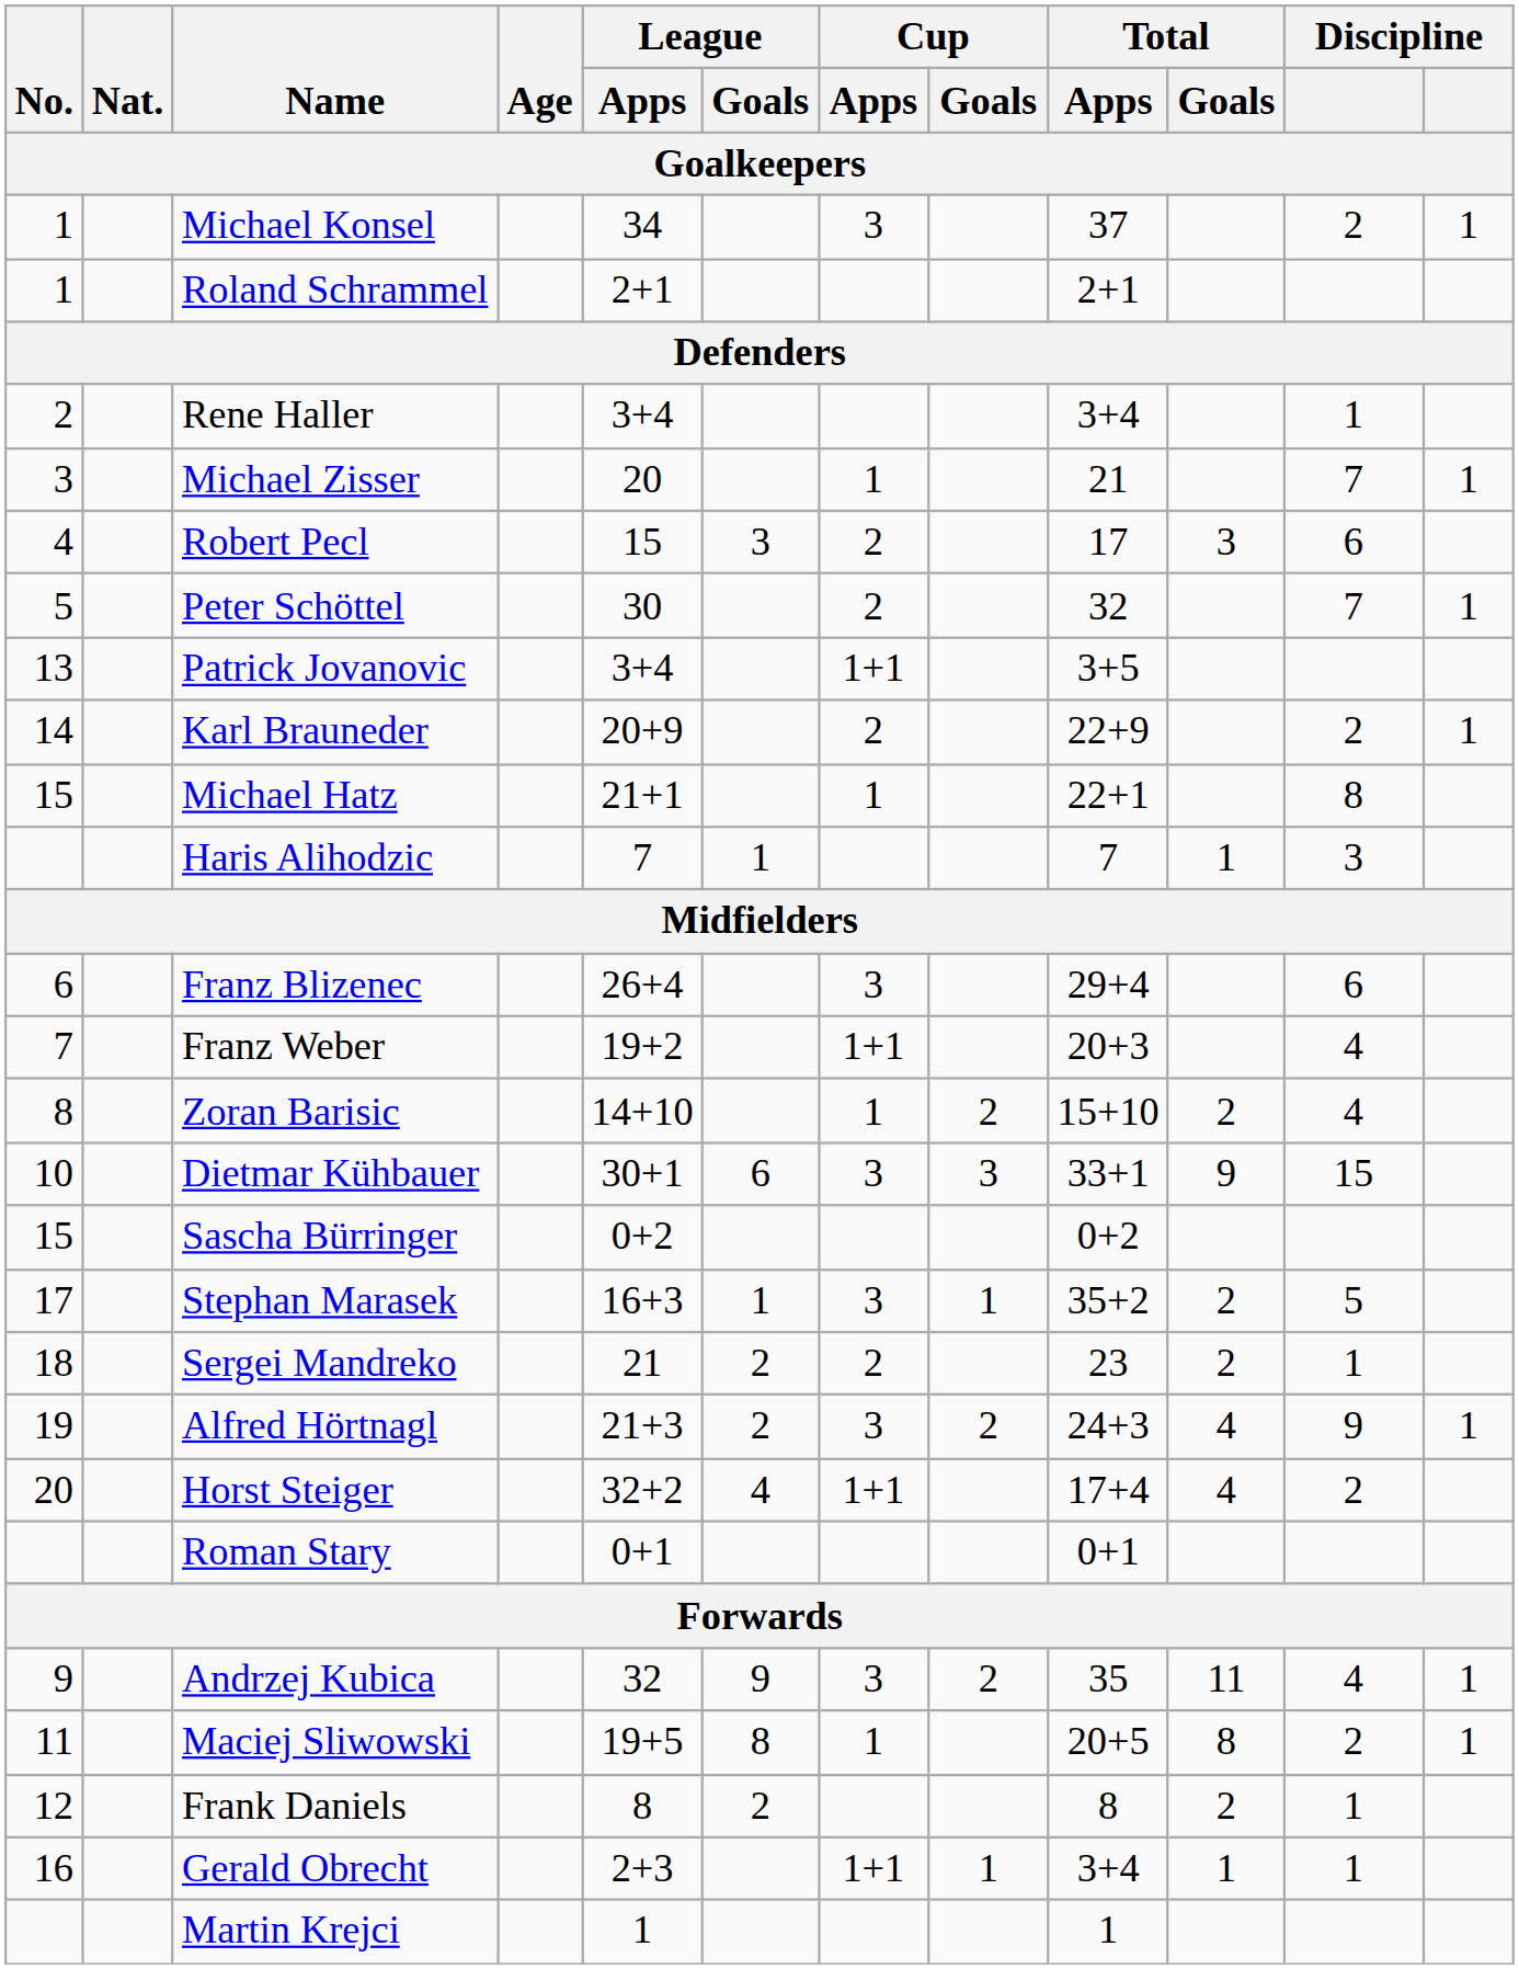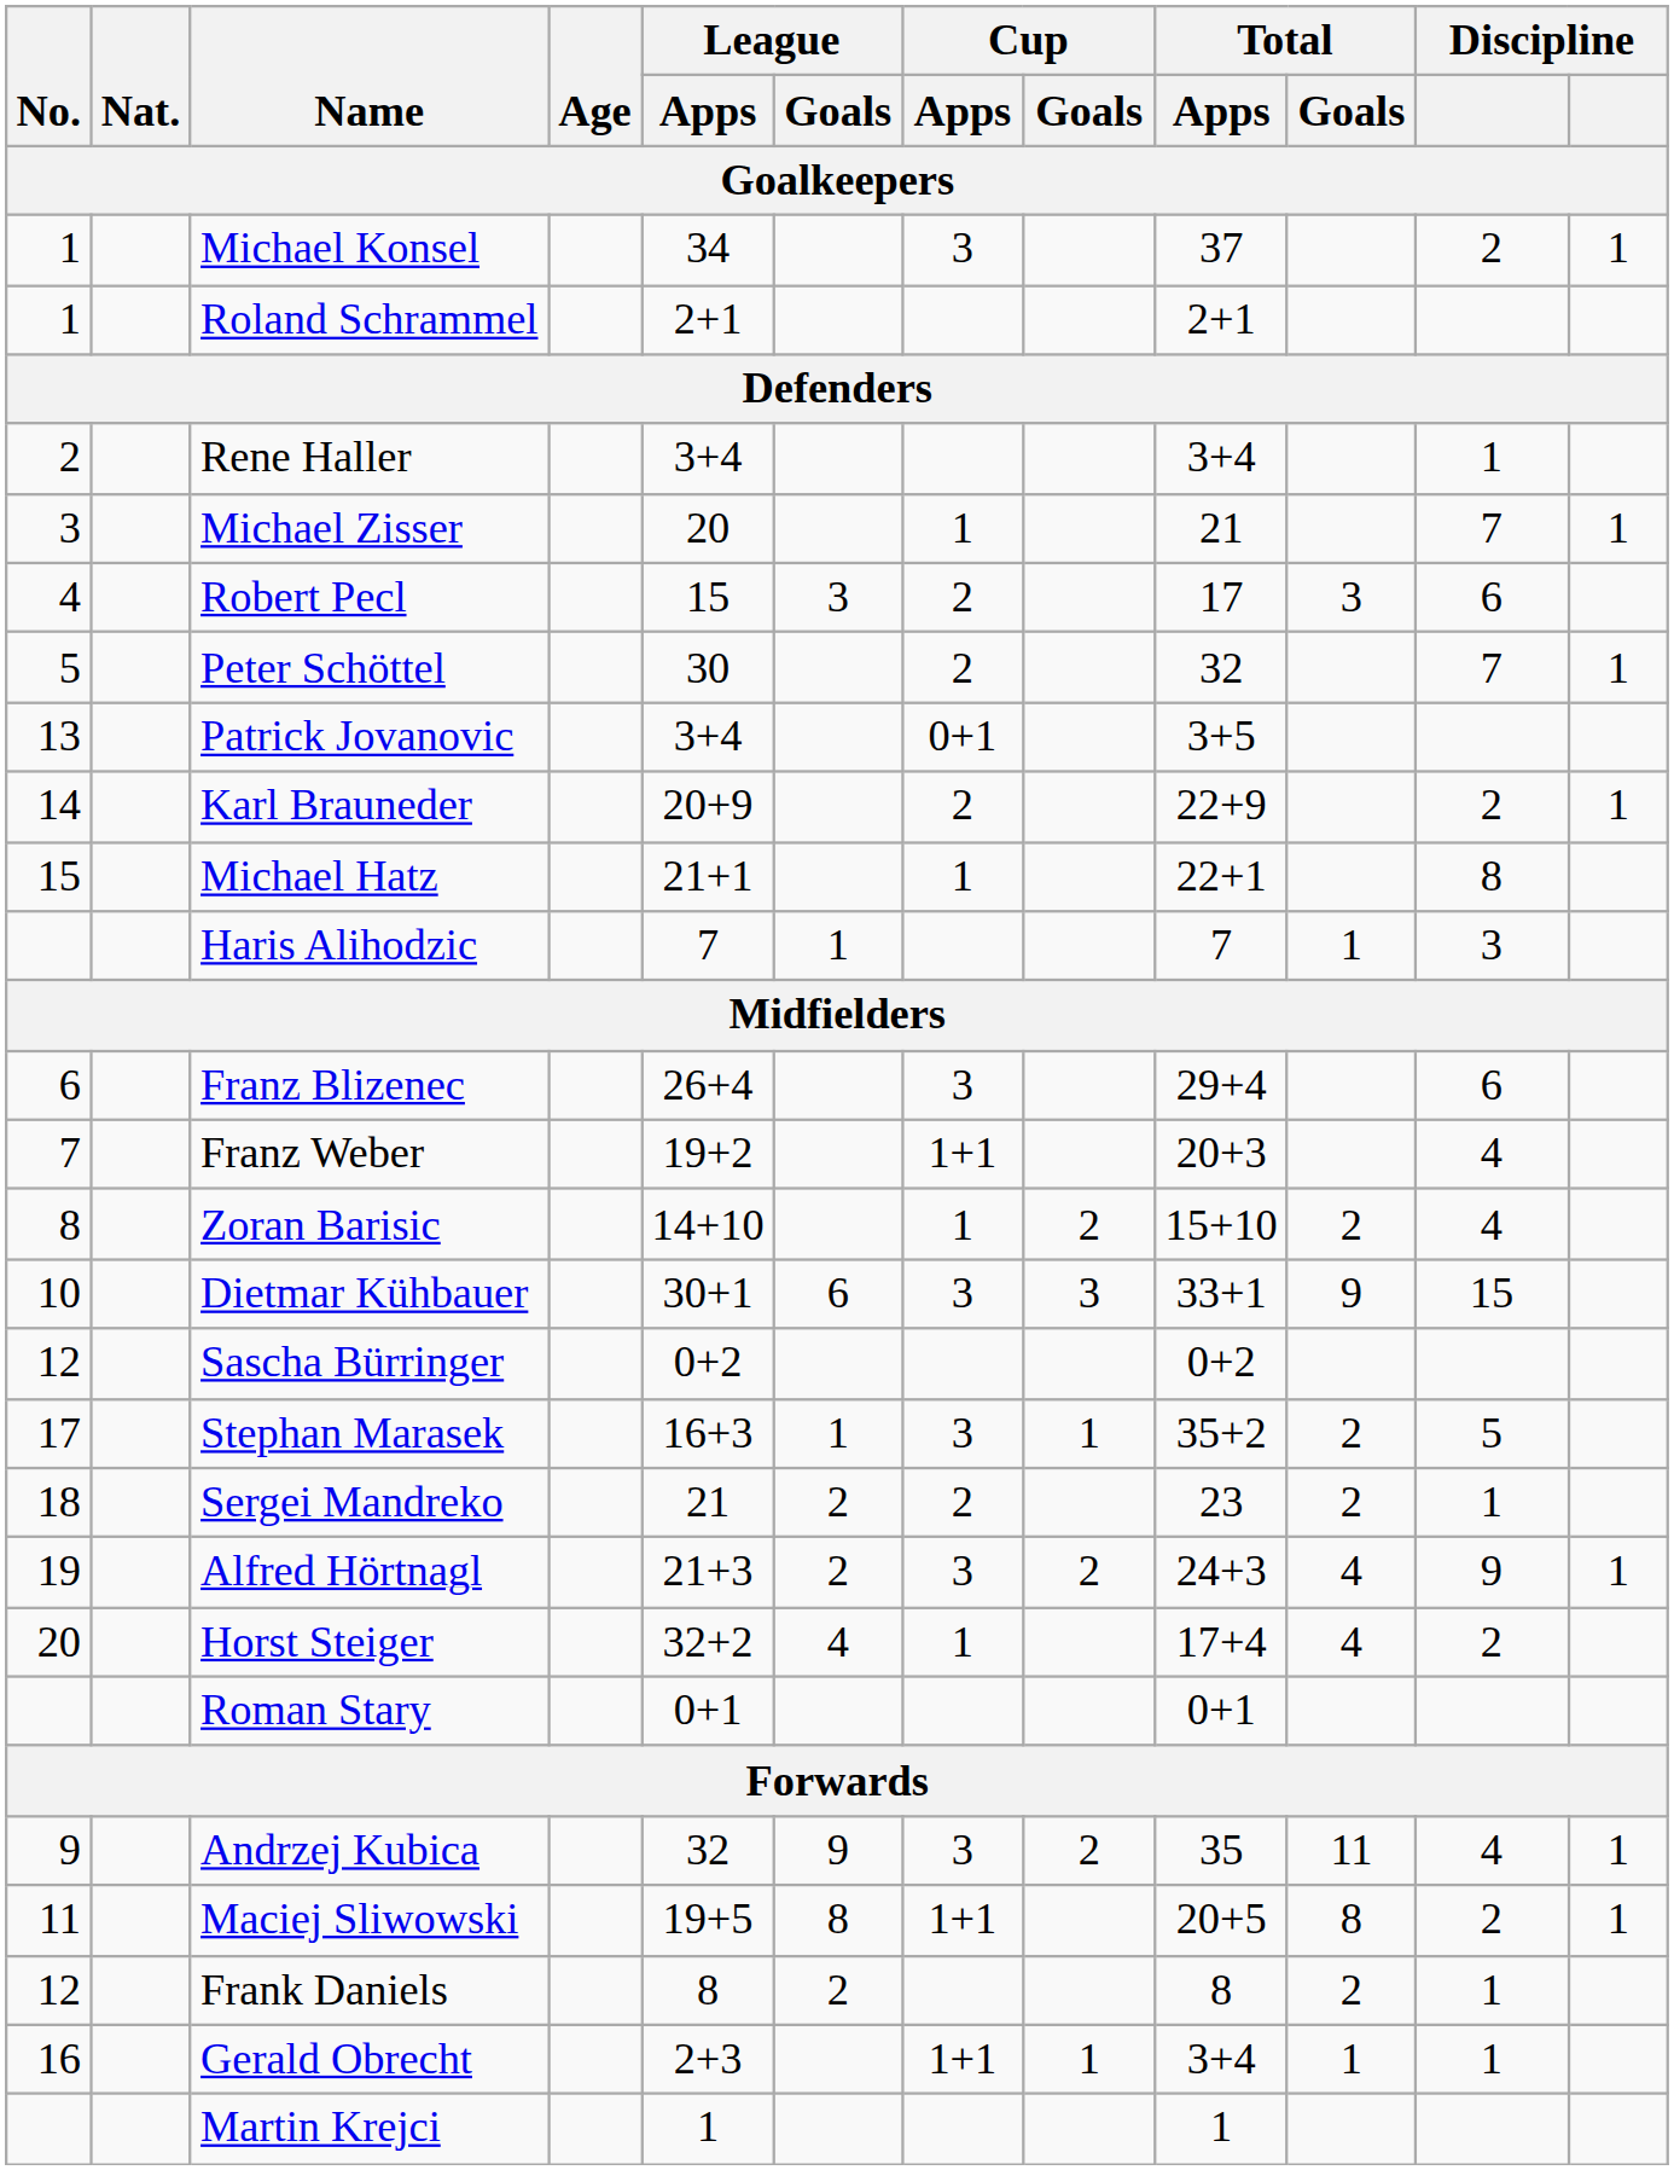 <table class="wikitable" style="text-align:center">
 <tr>
 <th rowspan="2" valign="bottom">No.</th>
 <th rowspan="2" valign="bottom">Nat.</th>
 <th rowspan="2" valign="bottom">Name</th>
 <th rowspan="2" valign="bottom">Age</th>
 <th colspan="2" width="85">League</th>
 <th colspan="2" width="85">Cup</th>
 <th colspan="2" width="85">Total</th>
 <th colspan="2" width="85">Discipline</th>
 </tr>
 <tr>
 <th>Apps</th>
 <th>Goals</th>
 <th>Apps</th>
 <th>Goals</th>
 <th>Apps</th>
 <th>Goals</th>
 <th></th>
 <th></th>
 </tr>
 <tr>
 <th colspan=20>Goalkeepers</th>
 </tr>
 <tr>
 <td align="right">1</td>
 <td></td>
 <td align="left"><a href='#'>Michael Konsel</a></td>
 <td></td>
 <td>34</td>
 <td></td>
 <td>3</td>
 <td></td>
 <td>37</td>
 <td></td>
 <td>2</td>
 <td>1</td>
 </tr>
 <tr>
 <td align="right">1</td>
 <td></td>
 <td align="left"><a href='#'>Roland Schrammel</a></td>
 <td></td>
 <td>2+1</td>
 <td></td>
 <td></td>
 <td></td>
 <td>2+1</td>
 <td></td>
 <td></td>
 <td></td>
 </tr>
 <tr>
 <th colspan=20>Defenders</th>
 </tr>
 <tr>
 <td align="right">2</td>
 <td></td>
 <td align="left">Rene Haller</td>
 <td></td>
 <td>3+4</td>
 <td></td>
 <td></td>
 <td></td>
 <td>3+4</td>
 <td></td>
 <td>1</td>
 <td></td>
 </tr>
 <tr>
 <td align="right">3</td>
 <td></td>
 <td align="left"><a href='#'>Michael Zisser</a></td>
 <td></td>
 <td>20</td>
 <td></td>
 <td>1</td>
 <td></td>
 <td>21</td>
 <td></td>
 <td>7</td>
 <td>1</td>
 </tr>
 <tr>
 <td align="right">4</td>
 <td></td>
 <td align="left"><a href='#'>Robert Pecl</a></td>
 <td></td>
 <td>15</td>
 <td>3</td>
 <td>2</td>
 <td></td>
 <td>17</td>
 <td>3</td>
 <td>6</td>
 <td></td>
 </tr>
 <tr>
 <td align="right">5</td>
 <td></td>
 <td align="left"><a href='#'>Peter Schöttel</a></td>
 <td></td>
 <td>30</td>
 <td></td>
 <td>2</td>
 <td></td>
 <td>32</td>
 <td></td>
 <td>7</td>
 <td>1</td>
 </tr>
 <tr>
 <td align="right">13</td>
 <td></td>
 <td align="left"><a href='#'>Patrick Jovanovic</a></td>
 <td></td>
 <td>3+4</td>
 <td></td>
-<td>1+1</td>
+<td>0+1</td>
 <td></td>
 <td>3+5</td>
 <td></td>
 <td></td>
 <td></td>
 </tr>
 <tr>
 <td align="right">14</td>
 <td></td>
 <td align="left"><a href='#'>Karl Brauneder</a></td>
 <td></td>
 <td>20+9</td>
 <td></td>
 <td>2</td>
 <td></td>
 <td>22+9</td>
 <td></td>
 <td>2</td>
 <td>1</td>
 </tr>
 <tr>
 <td align="right">15</td>
 <td></td>
 <td align="left"><a href='#'>Michael Hatz</a></td>
 <td></td>
 <td>21+1</td>
 <td></td>
 <td>1</td>
 <td></td>
 <td>22+1</td>
 <td></td>
 <td>8</td>
 <td></td>
 </tr>
 <tr>
 <td align="right"></td>
 <td></td>
 <td align="left"><a href='#'>Haris Alihodzic</a></td>
 <td></td>
 <td>7</td>
 <td>1</td>
 <td></td>
 <td></td>
 <td>7</td>
 <td>1</td>
 <td>3</td>
 <td></td>
 </tr>
 <tr>
 <th colspan=20>Midfielders</th>
 </tr>
 <tr>
 <td align="right">6</td>
 <td></td>
 <td align="left"><a href='#'>Franz Blizenec</a></td>
 <td></td>
 <td>26+4</td>
 <td></td>
 <td>3</td>
 <td></td>
 <td>29+4</td>
 <td></td>
 <td>6</td>
 <td></td>
 </tr>
 <tr>
 <td align="right">7</td>
 <td></td>
 <td align="left">Franz Weber</td>
 <td></td>
 <td>19+2</td>
 <td></td>
 <td>1+1</td>
 <td></td>
 <td>20+3</td>
 <td></td>
 <td>4</td>
 <td></td>
 </tr>
 <tr>
 <td align="right">8</td>
 <td></td>
 <td align="left"><a href='#'>Zoran Barisic</a></td>
 <td></td>
 <td>14+10</td>
 <td></td>
 <td>1</td>
 <td>2</td>
 <td>15+10</td>
 <td>2</td>
 <td>4</td>
 <td></td>
 </tr>
 <tr>
 <td align="right">10</td>
 <td></td>
 <td align="left"><a href='#'>Dietmar Kühbauer</a></td>
 <td></td>
 <td>30+1</td>
 <td>6</td>
 <td>3</td>
 <td>3</td>
 <td>33+1</td>
 <td>9</td>
 <td>15</td>
 <td></td>
 </tr>
 <tr>
-<td align="right">15</td>
+<td align="right">12</td>
 <td></td>
 <td align="left"><a href='#'>Sascha Bürringer</a></td>
 <td></td>
 <td>0+2</td>
 <td></td>
 <td></td>
 <td></td>
 <td>0+2</td>
 <td></td>
 <td></td>
 <td></td>
 </tr>
 <tr>
 <td align="right">17</td>
 <td></td>
 <td align="left"><a href='#'>Stephan Marasek</a></td>
 <td></td>
 <td>16+3</td>
 <td>1</td>
 <td>3</td>
 <td>1</td>
 <td>35+2</td>
 <td>2</td>
 <td>5</td>
 <td></td>
 </tr>
 <tr>
 <td align="right">18</td>
 <td></td>
 <td align="left"><a href='#'>Sergei Mandreko</a></td>
 <td></td>
 <td>21</td>
 <td>2</td>
 <td>2</td>
 <td></td>
 <td>23</td>
 <td>2</td>
 <td>1</td>
 <td></td>
 </tr>
 <tr>
 <td align="right">19</td>
 <td></td>
 <td align="left"><a href='#'>Alfred Hörtnagl</a></td>
 <td></td>
 <td>21+3</td>
 <td>2</td>
 <td>3</td>
 <td>2</td>
 <td>24+3</td>
 <td>4</td>
 <td>9</td>
 <td>1</td>
 </tr>
 <tr>
 <td align="right">20</td>
 <td></td>
 <td align="left"><a href='#'>Horst Steiger</a></td>
 <td></td>
 <td>32+2</td>
 <td>4</td>
-<td>1+1</td>
+<td>1</td>
 <td></td>
 <td>17+4</td>
 <td>4</td>
 <td>2</td>
 <td></td>
 </tr>
 <tr>
 <td align="right"></td>
 <td></td>
 <td align="left"><a href='#'>Roman Stary</a></td>
 <td></td>
 <td>0+1</td>
 <td></td>
 <td></td>
 <td></td>
 <td>0+1</td>
 <td></td>
 <td></td>
 <td></td>
 </tr>
 <tr>
 <th colspan=20>Forwards</th>
 </tr>
 <tr>
 <td align="right">9</td>
 <td></td>
 <td align="left"><a href='#'>Andrzej Kubica</a></td>
 <td></td>
 <td>32</td>
 <td>9</td>
 <td>3</td>
 <td>2</td>
 <td>35</td>
 <td>11</td>
 <td>4</td>
 <td>1</td>
 </tr>
 <tr>
 <td align="right">11</td>
 <td></td>
 <td align="left"><a href='#'>Maciej Sliwowski</a></td>
 <td></td>
 <td>19+5</td>
 <td>8</td>
-<td>1</td>
+<td>1+1</td>
 <td></td>
 <td>20+5</td>
 <td>8</td>
 <td>2</td>
 <td>1</td>
 </tr>
 <tr>
 <td align="right">12</td>
 <td></td>
 <td align="left">Frank Daniels</td>
 <td></td>
 <td>8</td>
 <td>2</td>
 <td></td>
 <td></td>
 <td>8</td>
 <td>2</td>
 <td>1</td>
 <td></td>
 </tr>
 <tr>
 <td align="right">16</td>
 <td></td>
 <td align="left"><a href='#'>Gerald Obrecht</a></td>
 <td></td>
 <td>2+3</td>
 <td></td>
 <td>1+1</td>
 <td>1</td>
 <td>3+4</td>
 <td>1</td>
 <td>1</td>
 <td></td>
 </tr>
 <tr>
 <td align="right"></td>
 <td></td>
 <td align="left"><a href='#'>Martin Krejci</a></td>
 <td></td>
 <td>1</td>
 <td></td>
 <td></td>
 <td></td>
 <td>1</td>
 <td></td>
 <td></td>
 <td></td>
 </tr>
 </table>
